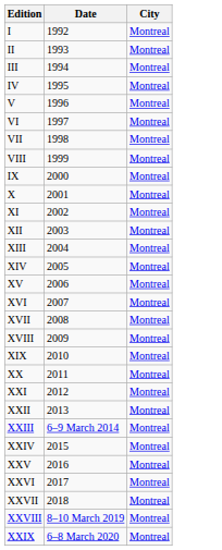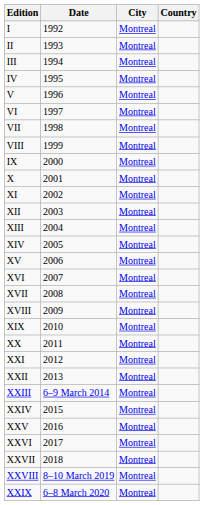 <table class="wikitable" style="border-collapse: collapse; font-size: 95%;">
 <tr bgcolor="efefef">
 <th>Edition</th>
 <th>Date</th>
 <th>City</th>
+<th>Country</th>
 </tr>
 <tr>
 <td>I</td>
 <td>1992</td>
 <td><a href='#'>Montreal</a></td>
+<td></td>
 </tr>
 <tr>
 <td>II</td>
 <td>1993</td>
 <td><a href='#'>Montreal</a></td>
+<td></td>
 </tr>
 <tr>
 <td>III</td>
 <td>1994</td>
 <td><a href='#'>Montreal</a></td>
+<td></td>
 </tr>
 <tr>
 <td>IV</td>
 <td>1995</td>
 <td><a href='#'>Montreal</a></td>
+<td></td>
 </tr>
 <tr>
 <td>V</td>
 <td>1996</td>
 <td><a href='#'>Montreal</a></td>
+<td></td>
 </tr>
 <tr>
 <td>VI</td>
 <td>1997</td>
 <td><a href='#'>Montreal</a></td>
+<td></td>
 </tr>
 <tr>
 <td>VII</td>
 <td>1998</td>
 <td><a href='#'>Montreal</a></td>
+<td></td>
 </tr>
 <tr>
 <td>VIII</td>
 <td>1999</td>
 <td><a href='#'>Montreal</a></td>
+<td></td>
 </tr>
 <tr>
 <td>IX</td>
 <td>2000</td>
 <td><a href='#'>Montreal</a></td>
+<td></td>
 </tr>
 <tr>
 <td>X</td>
 <td>2001</td>
 <td><a href='#'>Montreal</a></td>
+<td></td>
 </tr>
 <tr>
 <td>XI</td>
 <td>2002</td>
 <td><a href='#'>Montreal</a></td>
+<td></td>
 </tr>
 <tr>
 <td>XII</td>
 <td>2003</td>
 <td><a href='#'>Montreal</a></td>
+<td></td>
 </tr>
 <tr>
 <td>XIII</td>
 <td>2004</td>
 <td><a href='#'>Montreal</a></td>
+<td></td>
 </tr>
 <tr>
 <td>XIV</td>
 <td>2005</td>
 <td><a href='#'>Montreal</a></td>
+<td></td>
 </tr>
 <tr>
 <td>XV</td>
 <td>2006</td>
 <td><a href='#'>Montreal</a></td>
+<td></td>
 </tr>
 <tr>
 <td>XVI</td>
 <td>2007</td>
 <td><a href='#'>Montreal</a></td>
+<td></td>
 </tr>
 <tr>
 <td>XVII</td>
 <td>2008</td>
 <td><a href='#'>Montreal</a></td>
+<td></td>
 </tr>
 <tr>
 <td>XVIII</td>
 <td>2009</td>
 <td><a href='#'>Montreal</a></td>
+<td></td>
 </tr>
 <tr>
 <td>XIX</td>
 <td>2010</td>
 <td><a href='#'>Montreal</a></td>
+<td></td>
 </tr>
 <tr>
 <td>XX</td>
 <td>2011</td>
 <td><a href='#'>Montreal</a></td>
+<td></td>
 </tr>
 <tr>
 <td>XXI</td>
 <td>2012</td>
 <td><a href='#'>Montreal</a></td>
+<td></td>
 </tr>
 <tr>
 <td>XXII</td>
 <td>2013</td>
 <td><a href='#'>Montreal</a></td>
+<td></td>
 </tr>
 <tr>
 <td><a href='#'>XXIII</a></td>
 <td><a href='#'>6–9 March 2014</a></td>
 <td><a href='#'>Montreal</a></td>
+<td></td>
 </tr>
 <tr>
 <td>XXIV</td>
 <td>2015</td>
 <td><a href='#'>Montreal</a></td>
+<td></td>
 </tr>
 <tr>
 <td>XXV</td>
 <td>2016</td>
 <td><a href='#'>Montreal</a></td>
+<td></td>
 </tr>
 <tr>
 <td>XXVI</td>
 <td>2017</td>
 <td><a href='#'>Montreal</a></td>
+<td></td>
 </tr>
 <tr>
 <td>XXVII</td>
 <td>2018</td>
 <td><a href='#'>Montreal</a></td>
+<td></td>
 </tr>
 <tr>
 <td><a href='#'>XXVIII</a></td>
 <td><a href='#'>8–10 March 2019</a></td>
 <td><a href='#'>Montreal</a></td>
+<td></td>
 </tr>
 <tr>
 <td><a href='#'>XXIX</a></td>
 <td><a href='#'>6–8 March 2020</a></td>
 <td><a href='#'>Montreal</a></td>
+<td></td>
 </tr>
 </table>
